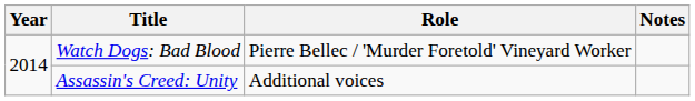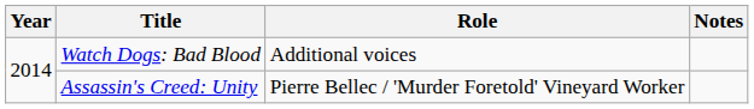 <table class="wikitable sortable">
 <tr>
 <th>Year</th>
 <th>Title</th>
 <th>Role</th>
 <th class="unsortable">Notes</th>
 </tr>
 <tr>
 <td rowspan=2>2014</td>
 <td><em><a href='#'>Watch Dogs</a>: Bad Blood</em></td>
-<td>Pierre Bellec / 'Murder Foretold' Vineyard Worker</td>
+<td>Additional voices</td>
 <td></td>
 </tr>
 <tr>
 <td><em><a href='#'>Assassin's Creed: Unity</a></em></td>
-<td>Additional voices</td>
+<td>Pierre Bellec / 'Murder Foretold' Vineyard Worker</td>
 <td></td>
 </tr>
 </table>
